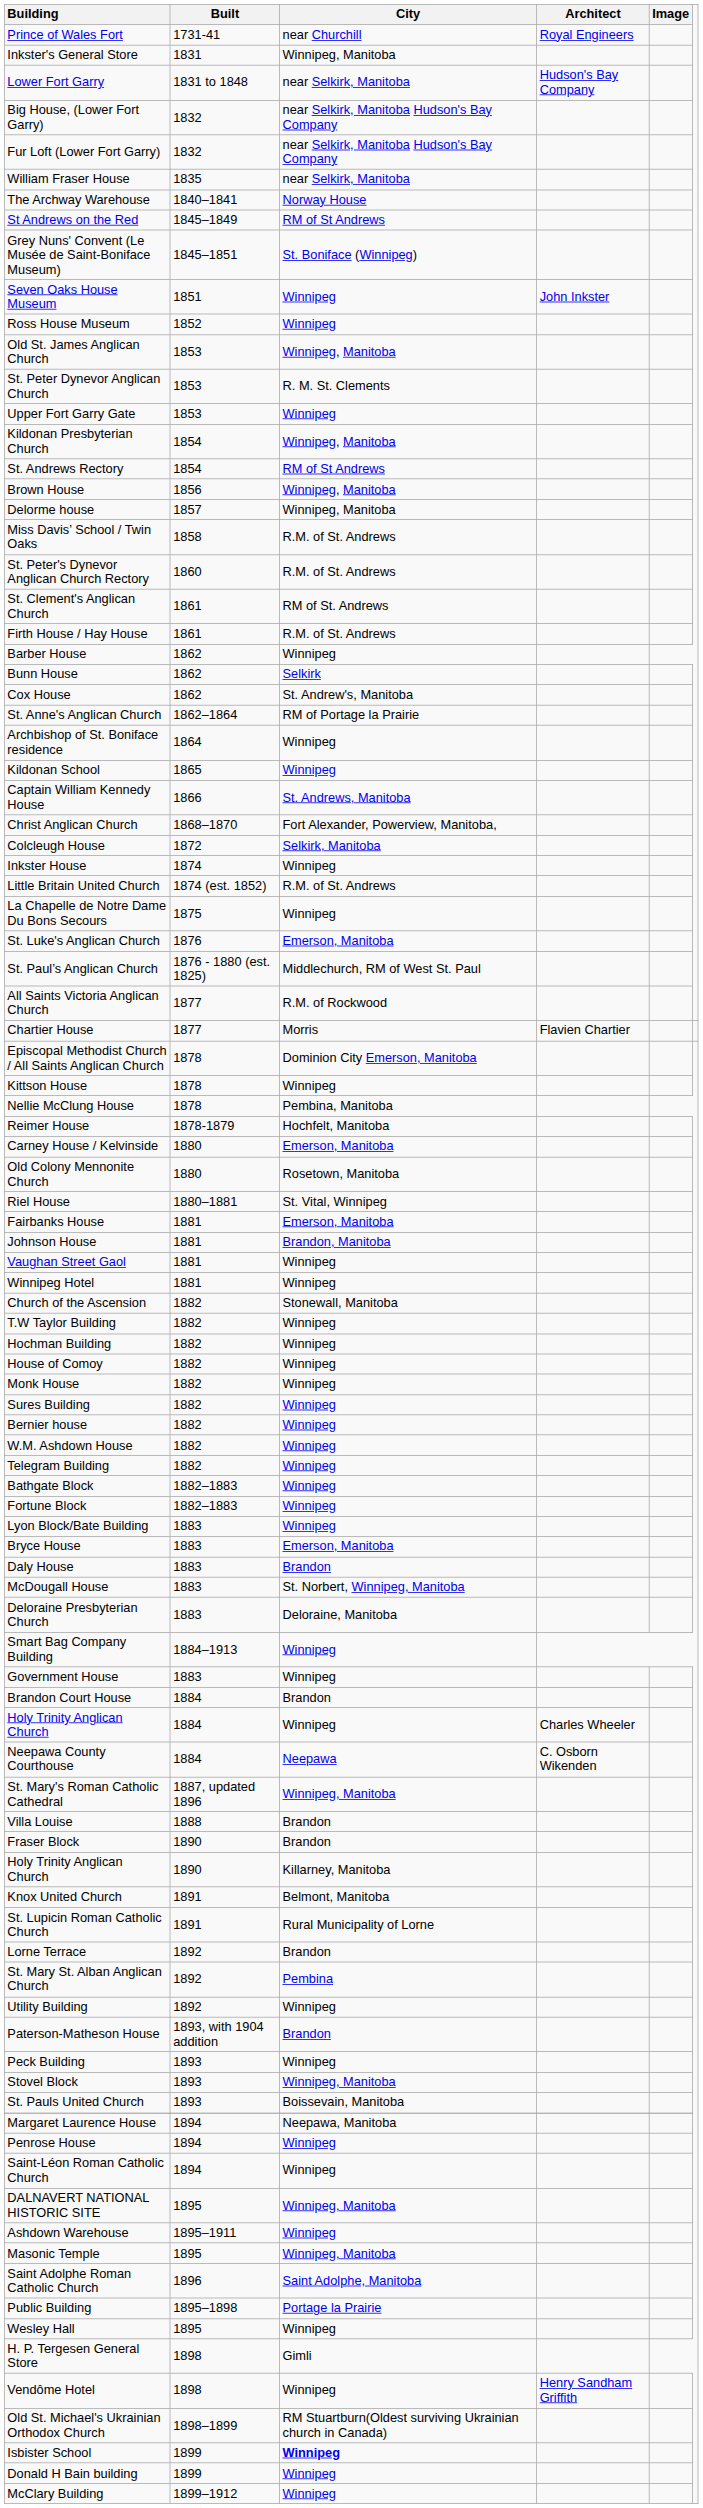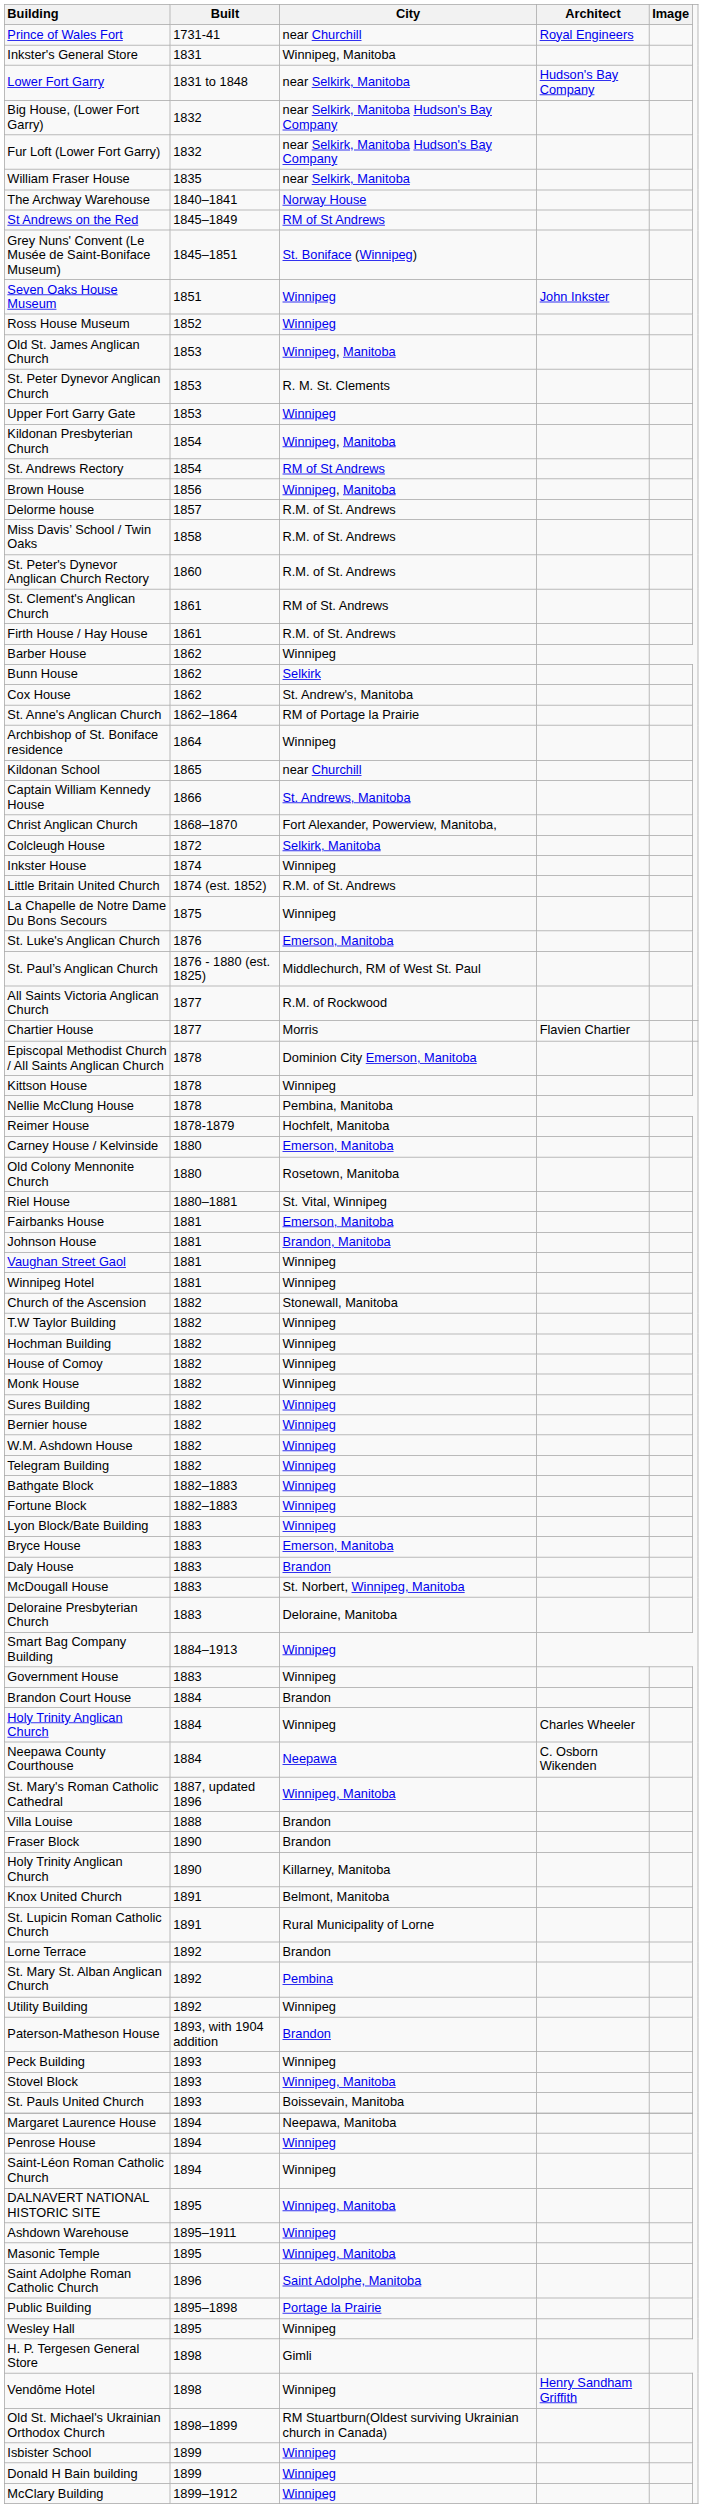 <table class="wikitable sortable">
 <tr>
 <th style="text-align:left;width:200px">Building</th>
 <th>Built</th>
 <th>City</th>
 <th>Architect</th>
 <th>Image</th>
 </tr>
 <tr>
 <td><a href='#'>Prince of Wales Fort</a></td>
 <td>1731-41</td>
 <td>near <a href='#'>Churchill</a></td>
 <td><a href='#'>Royal Engineers</a></td>
 <td></td>
 </tr>
 <tr>
 <td>Inkster's General Store</td>
 <td>1831</td>
 <td>Winnipeg, Manitoba</td>
 <td></td>
 <td></td>
 </tr>
 <tr>
 <td><a href='#'>Lower Fort Garry</a></td>
 <td>1831 to 1848</td>
 <td>near <a href='#'>Selkirk, Manitoba</a></td>
 <td><a href='#'>Hudson's Bay Company</a></td>
 <td></td>
 </tr>
 <tr>
 <td>Big House, (Lower Fort Garry)</td>
 <td>1832</td>
 <td>near <a href='#'>Selkirk, Manitoba</a> <a href='#'>Hudson's Bay Company</a></td>
 <td></td>
 <td></td>
 </tr>
 <tr>
 <td>Fur Loft (Lower Fort Garry)</td>
 <td>1832</td>
 <td>near <a href='#'>Selkirk, Manitoba</a> <a href='#'>Hudson's Bay Company</a></td>
 <td></td>
 <td></td>
 </tr>
 <tr>
 <td>William Fraser House</td>
 <td>1835</td>
 <td>near <a href='#'>Selkirk, Manitoba</a></td>
 <td></td>
 <td></td>
 </tr>
 <tr>
 <td>The Archway Warehouse</td>
 <td>1840–1841</td>
 <td><a href='#'>Norway House</a></td>
 <td></td>
 <td></td>
 </tr>
 <tr>
 <td><a href='#'>St Andrews on the Red</a></td>
 <td>1845–1849</td>
 <td><a href='#'>RM of St Andrews</a></td>
 <td></td>
 <td></td>
 </tr>
 <tr>
 <td>Grey Nuns' Convent (Le Musée de Saint-Boniface Museum)</td>
 <td>1845–1851</td>
 <td><a href='#'>St. Boniface</a> (<a href='#'>Winnipeg</a>)</td>
 <td></td>
 <td></td>
 </tr>
 <tr>
 <td><a href='#'>Seven Oaks House Museum</a></td>
 <td>1851</td>
 <td><a href='#'>Winnipeg</a></td>
 <td><a href='#'>John Inkster</a></td>
 <td></td>
 </tr>
 <tr>
 <td>Ross House Museum</td>
 <td>1852</td>
 <td><a href='#'>Winnipeg</a></td>
 <td></td>
 <td></td>
 </tr>
 <tr>
 <td>Old St. James Anglican Church</td>
 <td>1853</td>
 <td><a href='#'>Winnipeg</a>, <a href='#'>Manitoba</a></td>
 <td></td>
 <td></td>
 </tr>
 <tr>
 <td>St. Peter Dynevor Anglican Church</td>
 <td>1853</td>
 <td>R. M. St. Clements</td>
 <td></td>
 <td></td>
 </tr>
 <tr>
 <td>Upper Fort Garry Gate</td>
 <td>1853</td>
 <td><a href='#'>Winnipeg</a></td>
 <td></td>
 <td></td>
 </tr>
 <tr>
 <td>Kildonan Presbyterian Church</td>
 <td>1854</td>
 <td><a href='#'>Winnipeg</a>, <a href='#'>Manitoba</a></td>
 <td></td>
 <td></td>
 </tr>
 <tr>
 <td>St. Andrews Rectory</td>
 <td>1854</td>
 <td><a href='#'>RM of St Andrews</a></td>
 <td></td>
 <td></td>
 </tr>
 <tr>
 <td>Brown House</td>
 <td>1856</td>
 <td><a href='#'>Winnipeg</a>, <a href='#'>Manitoba</a></td>
 <td></td>
 <td></td>
 </tr>
 <tr>
 <td>Delorme house</td>
 <td>1857</td>
-<td>Winnipeg, Manitoba</td>
+<td>R.M. of St. Andrews</td>
 <td></td>
 <td></td>
 </tr>
 <tr>
 <td>Miss Davis’ School / Twin Oaks</td>
 <td>1858</td>
 <td>R.M. of St. Andrews</td>
 <td></td>
 <td></td>
 </tr>
 <tr>
 <td>St. Peter's Dynevor Anglican Church Rectory</td>
 <td>1860</td>
 <td>R.M. of St. Andrews</td>
 <td></td>
 <td></td>
 </tr>
 <tr>
 <td>St. Clement's Anglican Church</td>
 <td>1861</td>
 <td>RM of St. Andrews</td>
 <td></td>
 <td></td>
 </tr>
 <tr>
 <td>Firth House / Hay House</td>
 <td>1861</td>
 <td>R.M. of St. Andrews</td>
 <td></td>
 <td></td>
 </tr>
 <tr>
 <td>Barber House</td>
 <td>1862</td>
 <td>Winnipeg</td>
 <td></td>
 </tr>
 <tr>
 <td>Bunn House</td>
 <td>1862</td>
 <td><a href='#'>Selkirk</a></td>
 <td></td>
 <td></td>
 </tr>
 <tr>
 <td>Cox House</td>
 <td>1862</td>
 <td>St. Andrew's, Manitoba</td>
 <td></td>
 <td></td>
 </tr>
 <tr>
 <td>St. Anne's Anglican Church</td>
 <td>1862–1864</td>
 <td>RM of Portage la Prairie</td>
 <td></td>
 <td></td>
 </tr>
 <tr>
 <td>Archbishop of St. Boniface residence</td>
 <td>1864</td>
 <td>Winnipeg</td>
 <td></td>
 <td></td>
 </tr>
 <tr>
 <td>Kildonan School</td>
 <td>1865</td>
-<td><a href='#'>Winnipeg</a></td>
+<td>near <a href='#'>Churchill</a></td>
 <td></td>
 <td></td>
 </tr>
 <tr>
 <td>Captain William Kennedy House</td>
 <td>1866</td>
 <td><a href='#'>St. Andrews, Manitoba</a></td>
 <td></td>
 <td></td>
 </tr>
 <tr>
 <td>Christ Anglican Church</td>
 <td>1868–1870</td>
 <td>Fort Alexander, Powerview, Manitoba,</td>
 <td></td>
 <td></td>
 </tr>
 <tr>
 <td>Colcleugh House</td>
 <td>1872</td>
 <td><a href='#'>Selkirk, Manitoba</a></td>
 <td></td>
 <td></td>
 </tr>
 <tr>
 <td>Inkster House</td>
 <td>1874</td>
 <td>Winnipeg</td>
 <td></td>
 <td></td>
 </tr>
 <tr>
 <td>Little Britain United Church</td>
 <td>1874 (est. 1852)</td>
 <td>R.M. of St. Andrews</td>
 <td></td>
 <td></td>
 </tr>
 <tr>
 <td>La Chapelle de Notre Dame Du Bons Secours</td>
 <td>1875</td>
 <td>Winnipeg</td>
 <td></td>
 <td></td>
 </tr>
 <tr>
 <td>St. Luke's Anglican Church</td>
 <td>1876</td>
 <td><a href='#'>Emerson, Manitoba</a></td>
 <td></td>
 <td></td>
 </tr>
 <tr>
 <td>St. Paul’s Anglican Church</td>
 <td>1876 - 1880 (est. 1825)</td>
 <td>Middlechurch, RM of West St. Paul</td>
 <td></td>
 <td></td>
 </tr>
 <tr>
 <td>All Saints Victoria Anglican Church</td>
 <td>1877</td>
 <td>R.M. of Rockwood</td>
 <td></td>
 <td></td>
 </tr>
 <tr>
 <td>Chartier House</td>
 <td>1877</td>
 <td>Morris</td>
 <td>Flavien Chartier</td>
 <td></td>
 <td></td>
 </tr>
 <tr>
 <td>Episcopal Methodist Church / All Saints Anglican Church</td>
 <td>1878</td>
 <td>Dominion City <a href='#'>Emerson, Manitoba</a></td>
 <td></td>
 <td></td>
 </tr>
 <tr>
 <td>Kittson House</td>
 <td>1878</td>
 <td>Winnipeg</td>
 <td></td>
 <td></td>
 </tr>
 <tr>
 <td>Nellie McClung House</td>
 <td>1878</td>
 <td>Pembina, Manitoba</td>
 <td></td>
 </tr>
 <tr>
 <td>Reimer House</td>
 <td>1878-1879</td>
 <td>Hochfelt, Manitoba</td>
 <td></td>
 <td></td>
 </tr>
 <tr>
 <td>Carney House / Kelvinside</td>
 <td>1880</td>
 <td><a href='#'>Emerson, Manitoba</a></td>
 <td></td>
 <td></td>
 </tr>
 <tr>
 <td>Old Colony Mennonite Church</td>
 <td>1880</td>
 <td>Rosetown, Manitoba</td>
 <td></td>
 <td></td>
 </tr>
 <tr>
 <td>Riel House</td>
 <td>1880–1881</td>
 <td>St. Vital, Winnipeg</td>
 <td></td>
 <td></td>
 </tr>
 <tr>
 <td>Fairbanks House</td>
 <td>1881</td>
 <td><a href='#'>Emerson, Manitoba</a></td>
 <td></td>
 <td></td>
 </tr>
 <tr>
 <td>Johnson House</td>
 <td>1881</td>
 <td><a href='#'>Brandon, Manitoba</a></td>
 <td></td>
 <td></td>
 </tr>
 <tr>
 <td><a href='#'>Vaughan Street Gaol</a></td>
 <td>1881</td>
 <td>Winnipeg</td>
 <td></td>
 <td></td>
 </tr>
 <tr>
 <td>Winnipeg Hotel</td>
 <td>1881</td>
 <td>Winnipeg</td>
 <td></td>
 <td></td>
 </tr>
 <tr>
 <td>Church of the Ascension</td>
 <td>1882</td>
 <td>Stonewall, Manitoba</td>
 <td></td>
 <td></td>
 </tr>
 <tr>
 <td>T.W Taylor Building</td>
 <td>1882</td>
 <td>Winnipeg</td>
 <td></td>
 <td></td>
 </tr>
 <tr>
 <td>Hochman Building</td>
 <td>1882</td>
 <td>Winnipeg</td>
 <td></td>
 <td></td>
 </tr>
 <tr>
 <td>House of Comoy</td>
 <td>1882</td>
 <td>Winnipeg</td>
 <td></td>
 <td></td>
 </tr>
 <tr>
 <td>Monk House</td>
 <td>1882</td>
 <td>Winnipeg</td>
 <td></td>
 <td></td>
 </tr>
 <tr>
 <td>Sures Building</td>
 <td>1882</td>
 <td><a href='#'>Winnipeg</a></td>
 <td></td>
 <td></td>
 </tr>
 <tr>
 <td>Bernier house</td>
 <td>1882</td>
 <td><a href='#'>Winnipeg</a></td>
 <td></td>
 <td></td>
 </tr>
 <tr>
 <td>W.M. Ashdown House</td>
 <td>1882</td>
 <td><a href='#'>Winnipeg</a></td>
 <td></td>
 <td></td>
 </tr>
 <tr>
 <td>Telegram Building</td>
 <td>1882</td>
 <td><a href='#'>Winnipeg</a></td>
 <td></td>
 <td></td>
 </tr>
 <tr>
 <td>Bathgate Block</td>
 <td>1882–1883</td>
 <td><a href='#'>Winnipeg</a></td>
 <td></td>
 <td></td>
 </tr>
 <tr>
 <td>Fortune Block</td>
 <td>1882–1883</td>
 <td><a href='#'>Winnipeg</a></td>
 <td></td>
 <td></td>
 </tr>
 <tr>
 <td>Lyon Block/Bate Building</td>
 <td>1883</td>
 <td><a href='#'>Winnipeg</a></td>
 <td></td>
 <td></td>
 </tr>
 <tr>
 <td>Bryce House</td>
 <td>1883</td>
 <td><a href='#'>Emerson, Manitoba</a></td>
 <td></td>
 <td></td>
 </tr>
 <tr>
 <td>Daly House</td>
 <td>1883</td>
 <td><a href='#'>Brandon</a></td>
 <td></td>
 <td></td>
 </tr>
 <tr>
 <td>McDougall House</td>
 <td>1883</td>
 <td>St. Norbert, <a href='#'>Winnipeg, Manitoba</a></td>
 <td></td>
 <td></td>
 </tr>
 <tr>
 <td>Deloraine Presbyterian Church</td>
 <td>1883</td>
 <td>Deloraine, Manitoba</td>
 <td></td>
 <td></td>
 </tr>
 <tr>
 <td>Smart Bag Company Building</td>
 <td>1884–1913</td>
 <td><a href='#'>Winnipeg</a></td>
 </tr>
 <tr>
 <td>Government House</td>
 <td>1883</td>
 <td>Winnipeg</td>
 <td></td>
 <td></td>
 </tr>
 <tr>
 <td>Brandon Court House</td>
 <td>1884</td>
 <td>Brandon</td>
 <td></td>
 <td></td>
 </tr>
 <tr>
 <td><a href='#'>Holy Trinity Anglican Church</a></td>
 <td>1884</td>
 <td>Winnipeg</td>
 <td>Charles Wheeler</td>
 <td></td>
 </tr>
 <tr>
 <td>Neepawa County Courthouse</td>
 <td>1884</td>
 <td><a href='#'>Neepawa</a></td>
 <td>C. Osborn Wikenden</td>
 <td></td>
 </tr>
 <tr>
 <td>St. Mary's Roman Catholic Cathedral</td>
 <td>1887, updated 1896</td>
 <td><a href='#'>Winnipeg, Manitoba</a></td>
 <td></td>
 <td></td>
 </tr>
 <tr>
 <td>Villa Louise</td>
 <td>1888</td>
 <td>Brandon</td>
 <td></td>
 <td></td>
 </tr>
 <tr>
 <td>Fraser Block</td>
 <td>1890</td>
 <td>Brandon</td>
 <td></td>
 <td></td>
 </tr>
 <tr>
 <td>Holy Trinity Anglican Church</td>
 <td>1890</td>
 <td>Killarney, Manitoba</td>
 <td></td>
 <td></td>
 </tr>
 <tr>
 <td>Knox United Church</td>
 <td>1891</td>
 <td>Belmont, Manitoba</td>
 <td></td>
 <td></td>
 </tr>
 <tr>
 <td>St. Lupicin Roman Catholic Church</td>
 <td>1891</td>
 <td>Rural Municipality of Lorne</td>
 <td></td>
 <td></td>
 </tr>
 <tr>
 <td>Lorne Terrace</td>
 <td>1892</td>
 <td>Brandon</td>
 <td></td>
 <td></td>
 </tr>
 <tr>
 <td>St. Mary St. Alban Anglican Church</td>
 <td>1892</td>
 <td><a href='#'>Pembina</a></td>
 <td></td>
 <td></td>
 </tr>
 <tr>
 <td>Utility Building</td>
 <td>1892</td>
 <td>Winnipeg</td>
 <td></td>
 <td></td>
 </tr>
 <tr>
 <td>Paterson-Matheson House</td>
 <td>1893, with 1904 addition</td>
 <td><a href='#'>Brandon</a></td>
 <td></td>
 <td></td>
 </tr>
 <tr>
 <td>Peck Building</td>
 <td>1893</td>
 <td>Winnipeg</td>
 <td></td>
 <td></td>
 </tr>
 <tr>
 <td>Stovel Block</td>
 <td>1893</td>
 <td><a href='#'>Winnipeg, Manitoba</a></td>
 <td></td>
 <td></td>
 </tr>
 <tr>
 <td>St. Pauls United Church</td>
 <td>1893</td>
 <td>Boissevain, Manitoba</td>
 <td></td>
 <td></td>
 </tr>
 <tr>
 </tr>
 <tr Villa Louise ||   || 2 || 1893, addition 1904 || Brandon || || >
 </tr>
 <tr>
 <td>Margaret Laurence House</td>
 <td>1894</td>
 <td>Neepawa, Manitoba</td>
 <td></td>
 <td></td>
 </tr>
 <tr>
 <td>Penrose House</td>
 <td>1894</td>
 <td><a href='#'>Winnipeg</a></td>
 <td></td>
 <td></td>
 </tr>
 <tr>
 <td>Saint-Léon Roman Catholic Church</td>
 <td>1894</td>
 <td>Winnipeg</td>
 <td></td>
 <td></td>
 </tr>
 <tr>
 <td>DALNAVERT NATIONAL HISTORIC SITE</td>
 <td>1895</td>
 <td><a href='#'>Winnipeg, Manitoba</a></td>
 <td></td>
 <td></td>
 </tr>
 <tr>
 <td>Ashdown Warehouse</td>
 <td>1895–1911</td>
 <td><a href='#'>Winnipeg</a></td>
 <td></td>
 <td></td>
 </tr>
 <tr>
 <td>Masonic Temple</td>
 <td>1895</td>
 <td><a href='#'>Winnipeg, Manitoba</a></td>
 <td></td>
 <td></td>
 </tr>
 <tr>
 <td>Saint Adolphe Roman Catholic Church</td>
 <td>1896</td>
 <td><a href='#'>Saint Adolphe, Manitoba</a></td>
 <td></td>
 <td></td>
 </tr>
 <tr>
 <td>Public Building</td>
 <td>1895–1898</td>
 <td><a href='#'>Portage la Prairie</a></td>
 <td></td>
 <td></td>
 </tr>
 <tr>
 <td>Wesley Hall</td>
 <td>1895</td>
 <td>Winnipeg</td>
 <td></td>
 <td></td>
 </tr>
 <tr>
 <td>H. P. Tergesen General Store</td>
 <td>1898</td>
 <td>Gimli</td>
 <td></td>
 </tr>
 <tr>
 <td>Vendôme Hotel</td>
 <td>1898</td>
 <td>Winnipeg</td>
 <td><a href='#'>Henry Sandham Griffith</a></td>
 <td></td>
 </tr>
 <tr>
 <td>Old St. Michael's Ukrainian Orthodox Church</td>
 <td>1898–1899</td>
 <td>RM Stuartburn(Oldest surviving Ukrainian church in Canada)</td>
 <td></td>
 <td></td>
 </tr>
 <tr>
 <td>Isbister School</td>
 <td>1899</td>
-<td><strong><a href='#'>Winnipeg</a></strong></td>
+<td><a href='#'>Winnipeg</a></td>
 <td></td>
 <td></td>
 </tr>
 <tr>
 <td>Donald H Bain building</td>
 <td>1899</td>
 <td><a href='#'>Winnipeg</a></td>
 <td></td>
 <td></td>
 </tr>
 <tr>
 <td>McClary Building</td>
 <td>1899–1912</td>
 <td><a href='#'>Winnipeg</a></td>
 <td></td>
 <td></td>
 </tr>
 </table>
